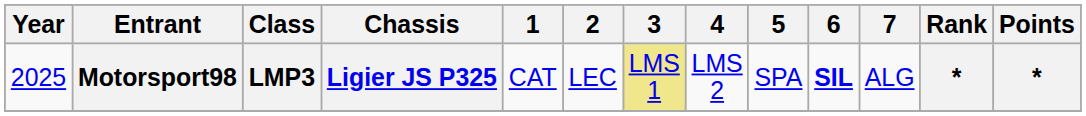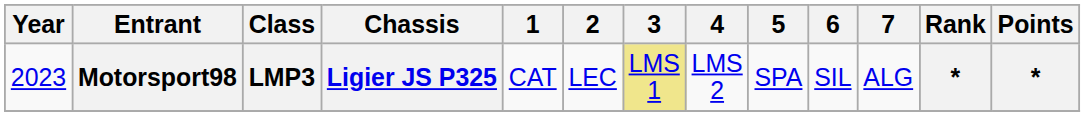 <table class="wikitable" style="text-align:center; font-size:85%">
 <tr>
 <th>Year</th>
 <th>Entrant</th>
 <th>Class</th>
 <th>Chassis</th>
 <th>1</th>
 <th>2</th>
 <th>3</th>
 <th>4</th>
 <th>5</th>
 <th>6</th>
 <th>7</th>
 <th>Rank</th>
 <th>Points</th>
 </tr>
 <tr>
-<td><a href='#'>2025</a></td>
+<td><a href='#'>2023</a></td>
 <th nowrap>Motorsport98</th>
 <th>LMP3</th>
 <th nowrap><a href='#'>Ligier JS P325</a></th>
 <td><a href='#'>CAT</a></td>
 <td><a href='#'>LEC</a></td>
 <td style="background: khaki;"><a href='#'>LMS<br>1</a></td>
 <td><a href='#'>LMS<br>2</a></td>
 <td><a href='#'>SPA</a></td>
-<td><strong><a href='#'>SIL</a></strong></td>
+<td><a href='#'>SIL</a></td>
 <td><a href='#'>ALG</a></td>
 <th>*</th>
 <th>*</th>
 </tr>
 <tr>
 </tr>
 </table>
